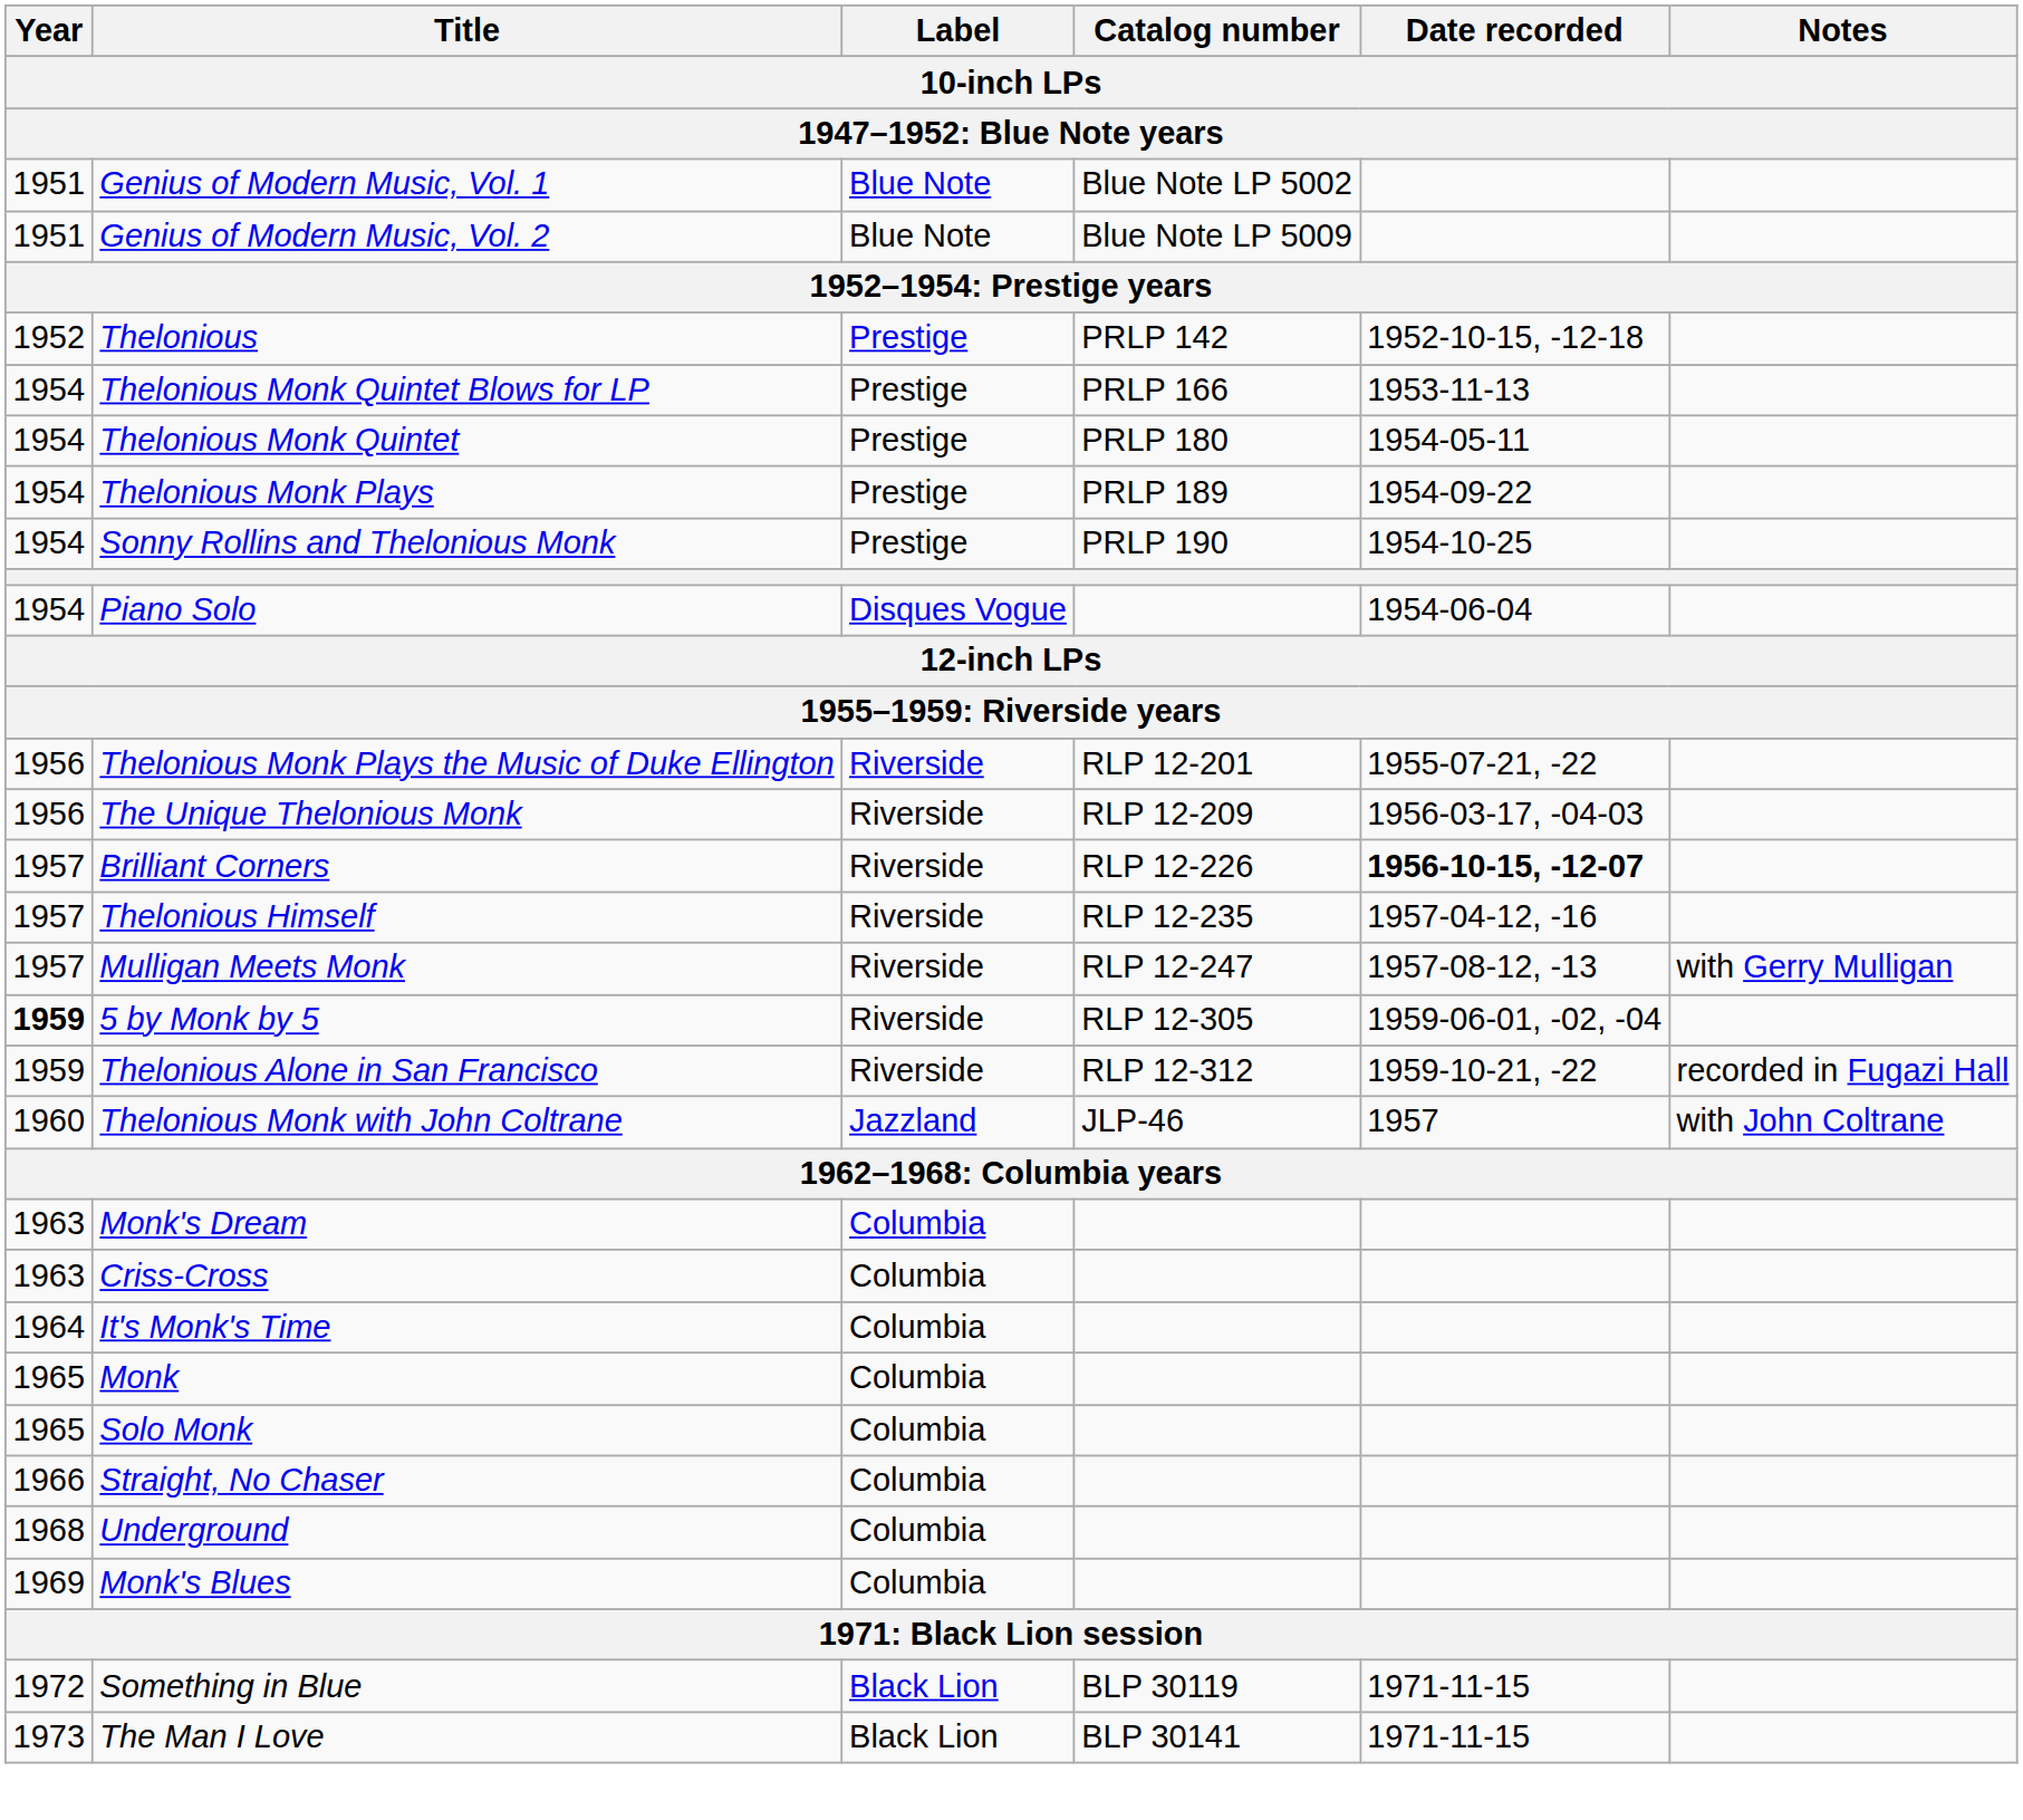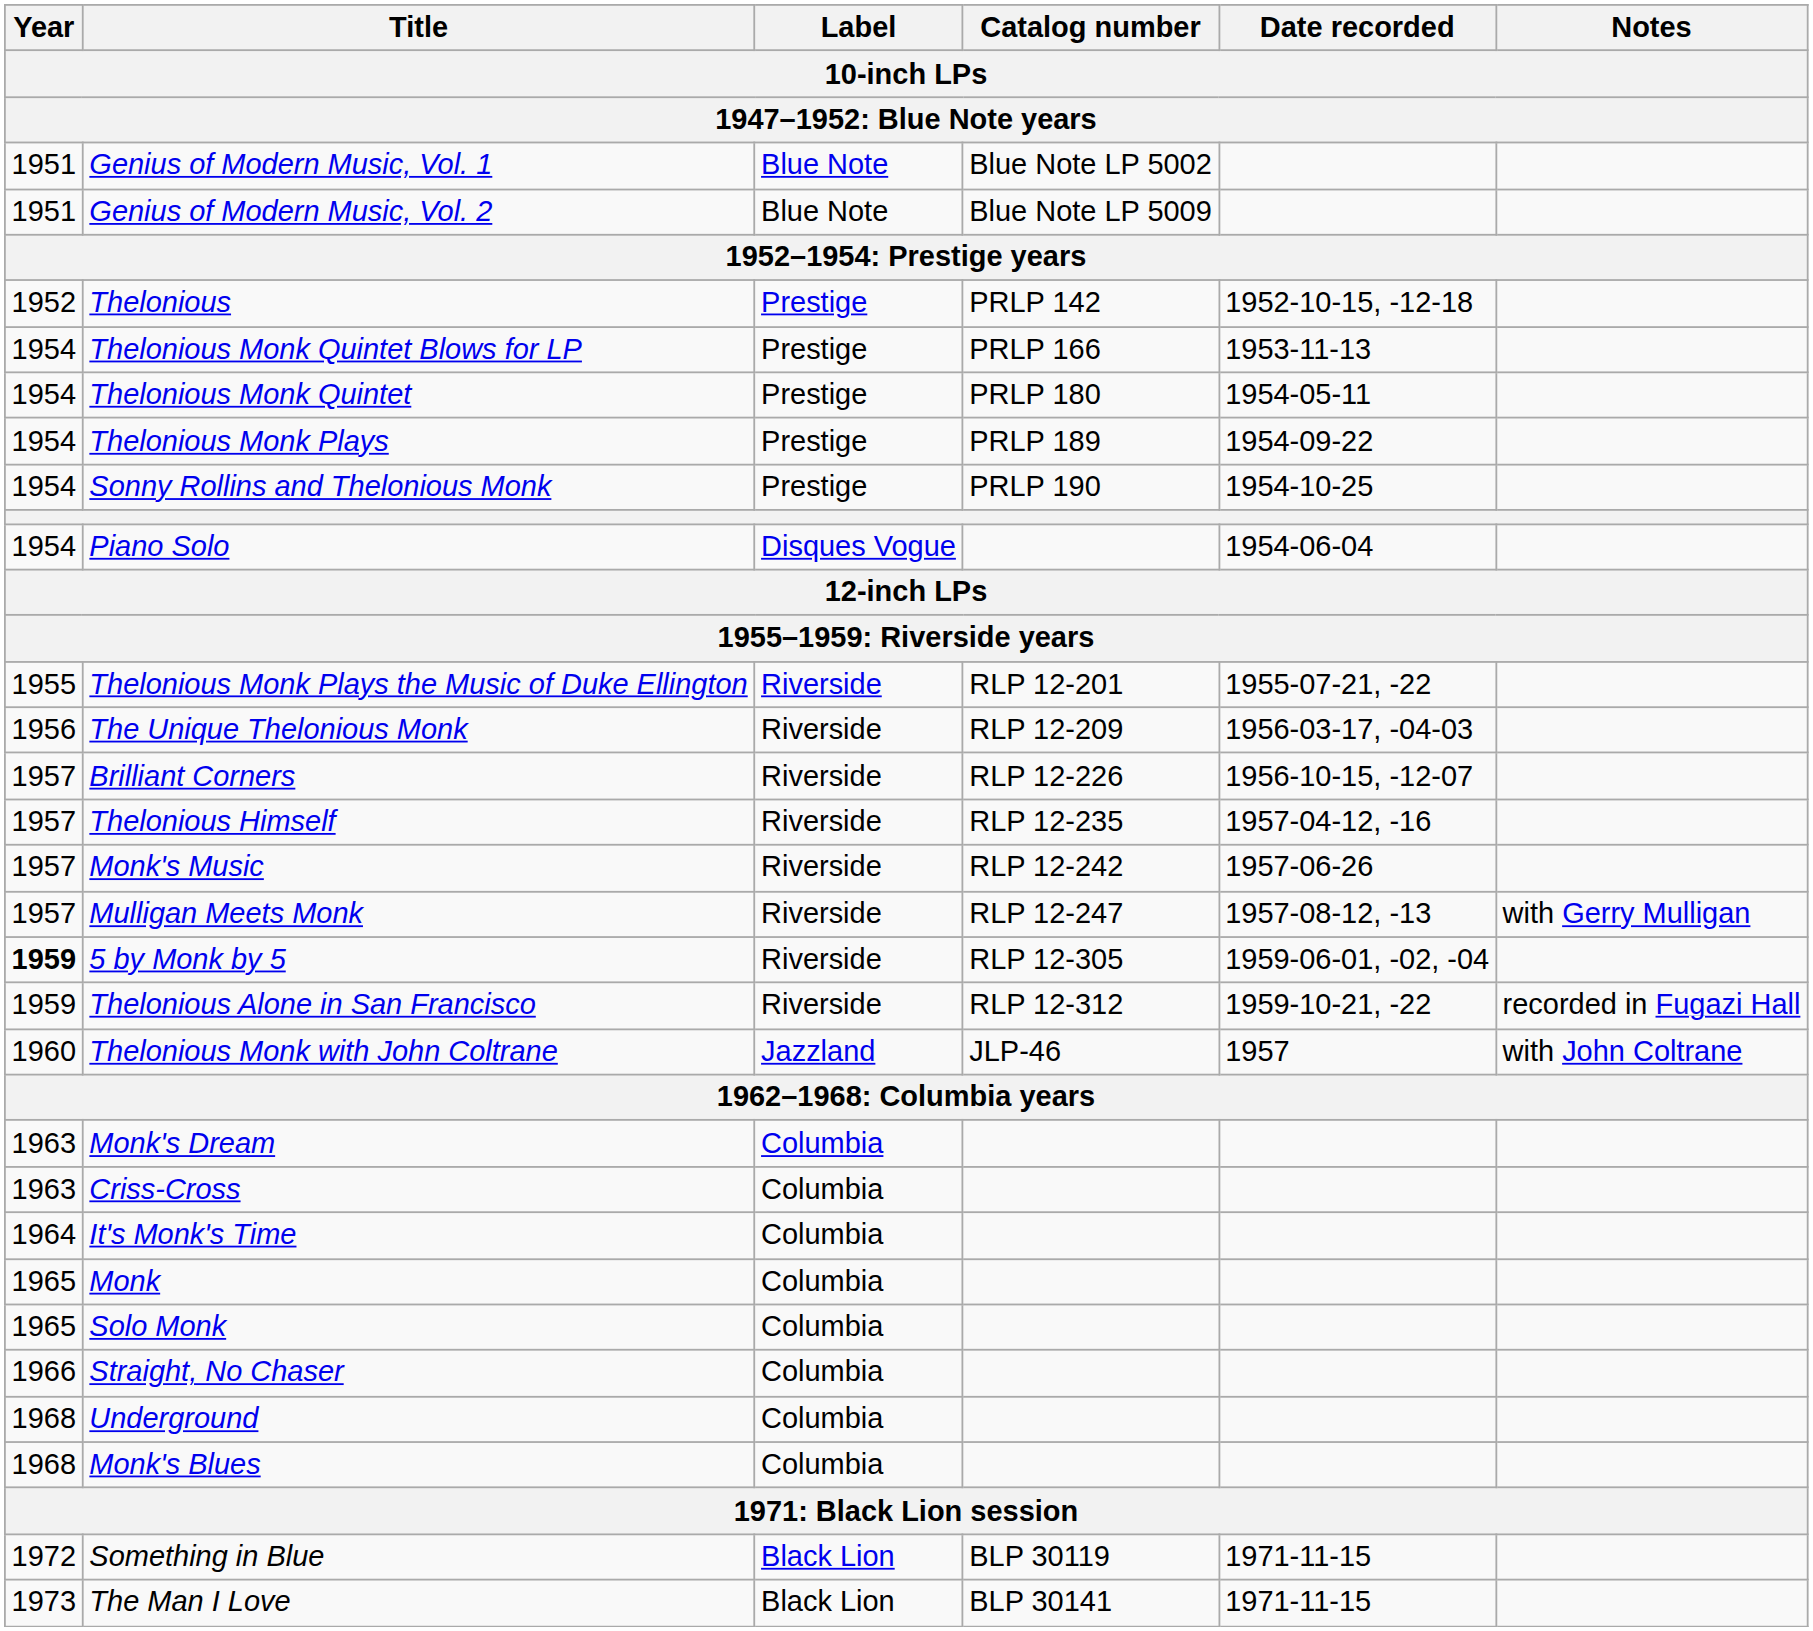 <table class="wikitable">
 <tr>
 <th>Year</th>
 <th>Title</th>
 <th>Label</th>
 <th>Catalog number</th>
 <th>Date recorded</th>
 <th>Notes</th>
 </tr>
 <tr>
 <th colspan="6">10-inch LPs</th>
 </tr>
 <tr>
 <th colspan="6">1947–1952: Blue Note years</th>
 </tr>
 <tr>
 <td>1951</td>
 <td><em><a href='#'>Genius of Modern Music, Vol. 1</a></em></td>
 <td><a href='#'>Blue Note</a></td>
 <td>Blue Note LP 5002</td>
 <td></td>
 <td></td>
 </tr>
 <tr>
 <td>1951</td>
 <td><em><a href='#'>Genius of Modern Music, Vol. 2</a></em></td>
 <td>Blue Note</td>
 <td>Blue Note LP 5009</td>
 <td></td>
 <td></td>
 </tr>
 <tr>
 <th colspan="6">1952–1954: Prestige years</th>
 </tr>
 <tr>
 <td>1952</td>
 <td><em><a href='#'>Thelonious</a></em></td>
 <td><a href='#'>Prestige</a></td>
 <td>PRLP 142</td>
 <td>1952-10-15, -12-18</td>
 <td></td>
 </tr>
 <tr>
 <td>1954</td>
 <td><em><a href='#'>Thelonious Monk Quintet Blows for LP</a></em></td>
 <td>Prestige</td>
 <td>PRLP 166</td>
 <td>1953-11-13</td>
 <td></td>
 </tr>
 <tr>
 <td>1954</td>
 <td><em><a href='#'>Thelonious Monk Quintet</a></em></td>
 <td>Prestige</td>
 <td>PRLP 180</td>
 <td>1954-05-11</td>
 <td></td>
 </tr>
 <tr>
 <td>1954</td>
 <td><em><a href='#'>Thelonious Monk Plays</a></em></td>
 <td>Prestige</td>
 <td>PRLP 189</td>
 <td>1954-09-22</td>
 <td></td>
 </tr>
 <tr>
 <td>1954</td>
 <td><em><a href='#'>Sonny Rollins and Thelonious Monk</a></em></td>
 <td>Prestige</td>
 <td>PRLP 190</td>
 <td>1954-10-25</td>
 <td></td>
 </tr>
 <tr>
 <th colspan="6"></th>
 </tr>
 <tr>
 <td>1954</td>
 <td><em><a href='#'>Piano Solo</a></em></td>
 <td><a href='#'>Disques Vogue</a></td>
 <td></td>
 <td>1954-06-04</td>
 <td></td>
 </tr>
 <tr>
 <th colspan="6">12-inch LPs</th>
 </tr>
 <tr>
 <th colspan="6">1955–1959: Riverside years</th>
 </tr>
 <tr>
-<td>1956</td>
+<td>1955</td>
 <td><em><a href='#'>Thelonious Monk Plays the Music of Duke Ellington</a></em></td>
 <td><a href='#'>Riverside</a></td>
 <td>RLP 12-201</td>
 <td>1955-07-21, -22</td>
 <td></td>
 </tr>
 <tr>
 <td>1956</td>
 <td><em><a href='#'>The Unique Thelonious Monk</a></em></td>
 <td>Riverside</td>
 <td>RLP 12-209</td>
 <td>1956-03-17, -04-03</td>
 <td></td>
 </tr>
 <tr>
 <td>1957</td>
 <td><em><a href='#'>Brilliant Corners</a></em></td>
 <td>Riverside</td>
 <td>RLP 12-226</td>
-<td><strong>1956-10-15, -12-07</strong></td>
+<td>1956-10-15, -12-07</td>
 <td></td>
 </tr>
 <tr>
 <td>1957</td>
 <td><em><a href='#'>Thelonious Himself</a></em></td>
 <td>Riverside</td>
 <td>RLP 12-235</td>
 <td>1957-04-12, -16</td>
+<td></td>
+</tr>
+<tr>
+<td>1957</td>
+<td><em><a href='#'>Monk's Music</a></em></td>
+<td>Riverside</td>
+<td>RLP 12-242</td>
+<td>1957-06-26</td>
 <td></td>
 </tr>
 <tr>
 <td>1957</td>
 <td><em><a href='#'>Mulligan Meets Monk</a></em></td>
 <td>Riverside</td>
 <td>RLP 12-247</td>
 <td>1957-08-12, -13</td>
 <td>with <a href='#'>Gerry Mulligan</a></td>
 </tr>
 <tr>
 <td><strong>1959</strong></td>
 <td><em><a href='#'>5 by Monk by 5</a></em></td>
 <td>Riverside</td>
 <td>RLP 12-305</td>
 <td>1959-06-01, -02, -04</td>
 <td></td>
 </tr>
 <tr>
 <td>1959</td>
 <td><em><a href='#'>Thelonious Alone in San Francisco</a></em></td>
 <td>Riverside</td>
 <td>RLP 12-312</td>
 <td>1959-10-21, -22</td>
 <td>recorded in <a href='#'>Fugazi Hall</a></td>
 </tr>
 <tr>
 <td>1960</td>
 <td><em><a href='#'>Thelonious Monk with John Coltrane</a></em></td>
 <td><a href='#'>Jazzland</a></td>
 <td>JLP-46</td>
 <td>1957</td>
 <td>with <a href='#'>John Coltrane</a></td>
 </tr>
 <tr>
 <th colspan="6">1962–1968: Columbia years</th>
 </tr>
 <tr>
 <td>1963</td>
 <td><em><a href='#'>Monk's Dream</a></em></td>
 <td><a href='#'>Columbia</a></td>
 <td></td>
 <td></td>
 <td></td>
 </tr>
 <tr>
 <td>1963</td>
 <td><em><a href='#'>Criss-Cross</a></em></td>
 <td>Columbia</td>
 <td></td>
 <td></td>
 <td></td>
 </tr>
 <tr>
 <td>1964</td>
 <td><em><a href='#'>It's Monk's Time</a></em></td>
 <td>Columbia</td>
 <td></td>
 <td></td>
 <td></td>
 </tr>
 <tr>
 <td>1965</td>
 <td><em><a href='#'>Monk</a></em></td>
 <td>Columbia</td>
 <td></td>
 <td></td>
 <td></td>
 </tr>
 <tr>
 <td>1965</td>
 <td><em><a href='#'>Solo Monk</a></em></td>
 <td>Columbia</td>
 <td></td>
 <td></td>
 <td></td>
 </tr>
 <tr>
 <td>1966</td>
 <td><em><a href='#'>Straight, No Chaser</a></em></td>
 <td>Columbia</td>
 <td></td>
 <td></td>
 <td></td>
 </tr>
 <tr>
 <td>1968</td>
 <td><em><a href='#'>Underground</a></em></td>
 <td>Columbia</td>
 <td></td>
 <td></td>
 <td></td>
 </tr>
 <tr>
-<td>1969</td>
+<td>1968</td>
 <td><em><a href='#'>Monk's Blues</a></em></td>
 <td>Columbia</td>
 <td></td>
 <td></td>
 <td></td>
 </tr>
 <tr>
 <th colspan="6">1971: Black Lion session</th>
 </tr>
 <tr>
 <td>1972</td>
 <td><em>Something in Blue</em></td>
 <td><a href='#'>Black Lion</a></td>
 <td>BLP 30119</td>
 <td>1971-11-15</td>
 <td></td>
 </tr>
 <tr>
 <td>1973</td>
 <td><em>The Man I Love</em></td>
 <td>Black Lion</td>
 <td>BLP 30141</td>
 <td>1971-11-15</td>
 <td></td>
 </tr>
 </table>
